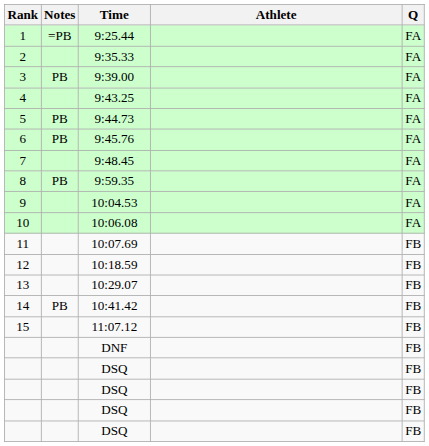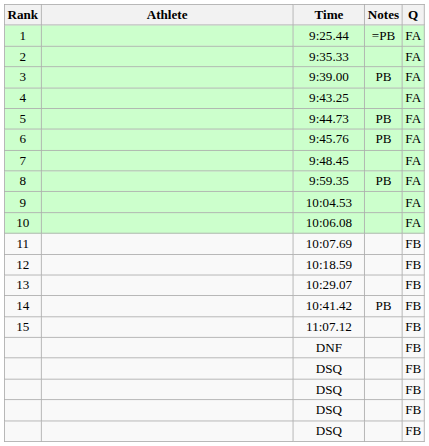 <table class="wikitable" style="text-align:center">
 <tr>
 <th>Rank</th>
+<th width=300>Athlete</th>
+<th width=80>Time</th>
 <th>Notes</th>
-<th width=80>Time</th>
-<th width=300>Athlete</th>
 <th>Q</th>
 </tr>
 <tr bgcolor=ccffcc>
 <td>1</td>
+<td align=left></td>
+<td>9:25.44</td>
 <td>=PB</td>
-<td>9:25.44</td>
-<td align=left></td>
 <td>FA</td>
 </tr>
 <tr bgcolor=ccffcc>
 <td>2</td>
+<td align=left></td>
+<td>9:35.33</td>
 <td></td>
-<td>9:35.33</td>
-<td align=left></td>
 <td>FA</td>
 </tr>
 <tr bgcolor=ccffcc>
 <td>3</td>
+<td align=left></td>
+<td>9:39.00</td>
 <td>PB</td>
-<td>9:39.00</td>
-<td align=left></td>
 <td>FA</td>
 </tr>
 <tr bgcolor=ccffcc>
 <td>4</td>
+<td align=left></td>
+<td>9:43.25</td>
 <td></td>
-<td>9:43.25</td>
-<td align=left></td>
 <td>FA</td>
 </tr>
 <tr bgcolor=ccffcc>
 <td>5</td>
+<td align=left></td>
+<td>9:44.73</td>
 <td>PB</td>
-<td>9:44.73</td>
-<td align=left></td>
 <td>FA</td>
 </tr>
 <tr bgcolor=ccffcc>
 <td>6</td>
+<td align=left></td>
+<td>9:45.76</td>
 <td>PB</td>
-<td>9:45.76</td>
-<td align=left></td>
 <td>FA</td>
 </tr>
 <tr bgcolor=ccffcc>
 <td>7</td>
+<td align=left></td>
+<td>9:48.45</td>
 <td></td>
-<td>9:48.45</td>
-<td align=left></td>
 <td>FA</td>
 </tr>
 <tr bgcolor=ccffcc>
 <td>8</td>
+<td align=left></td>
+<td>9:59.35</td>
 <td>PB</td>
-<td>9:59.35</td>
-<td align=left></td>
 <td>FA</td>
 </tr>
 <tr bgcolor=ccffcc>
 <td>9</td>
+<td align=left></td>
+<td>10:04.53</td>
 <td></td>
-<td>10:04.53</td>
-<td align=left></td>
 <td>FA</td>
 </tr>
 <tr bgcolor=ccffcc>
 <td>10</td>
+<td align=left></td>
+<td>10:06.08</td>
 <td></td>
-<td>10:06.08</td>
-<td align=left></td>
 <td>FA</td>
 </tr>
 <tr>
 <td>11</td>
+<td align=left></td>
+<td>10:07.69</td>
 <td></td>
-<td>10:07.69</td>
-<td align=left></td>
 <td>FB</td>
 </tr>
 <tr>
 <td>12</td>
+<td align=left></td>
+<td>10:18.59</td>
 <td></td>
-<td>10:18.59</td>
-<td align=left></td>
 <td>FB</td>
 </tr>
 <tr>
 <td>13</td>
+<td align=left></td>
+<td>10:29.07</td>
 <td></td>
-<td>10:29.07</td>
-<td align=left></td>
 <td>FB</td>
 </tr>
 <tr>
 <td>14</td>
+<td align=left></td>
+<td>10:41.42</td>
 <td>PB</td>
-<td>10:41.42</td>
-<td align=left></td>
 <td>FB</td>
 </tr>
 <tr>
 <td>15</td>
+<td align=left></td>
+<td>11:07.12</td>
 <td></td>
-<td>11:07.12</td>
-<td align=left></td>
 <td>FB</td>
 </tr>
 <tr>
 <td></td>
+<td align=left></td>
+<td>DNF</td>
 <td></td>
-<td>DNF</td>
-<td align=left></td>
 <td>FB</td>
 </tr>
 <tr>
 <td></td>
+<td align=left></td>
+<td>DSQ</td>
 <td></td>
-<td>DSQ</td>
-<td align=left></td>
 <td>FB</td>
 </tr>
 <tr>
 <td></td>
+<td align=left></td>
+<td>DSQ</td>
 <td></td>
-<td>DSQ</td>
-<td align=left></td>
 <td>FB</td>
 </tr>
 <tr>
 <td></td>
+<td align=left></td>
+<td>DSQ</td>
 <td></td>
-<td>DSQ</td>
-<td align=left></td>
 <td>FB</td>
 </tr>
 <tr>
 <td></td>
+<td align=left></td>
+<td>DSQ</td>
 <td></td>
-<td>DSQ</td>
-<td align=left></td>
 <td>FB</td>
 </tr>
 </table>
